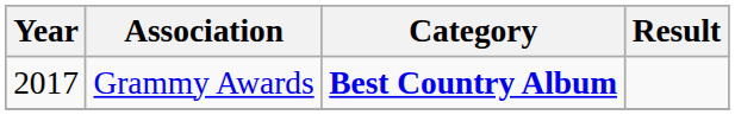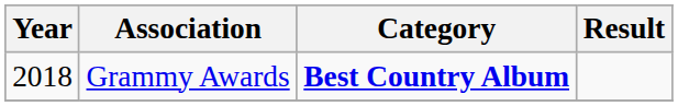 <table class="wikitable plainrowheaders">
 <tr>
 <th scope="col">Year</th>
 <th scope="col">Association</th>
 <th scope="col">Category</th>
 <th scope="col">Result</th>
 </tr>
 <tr>
-<td>2017</td>
+<td>2018</td>
 <td scope="row"><a href='#'>Grammy Awards</a></td>
 <td><strong><a href='#'>Best Country Album</a></strong></td>
 <td></td>
 </tr>
 <tr>
 </tr>
 </table>
